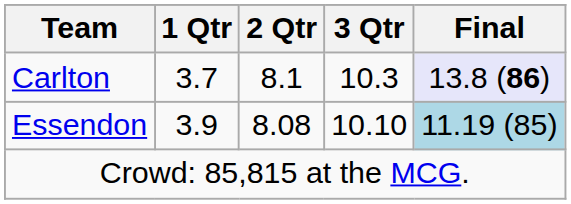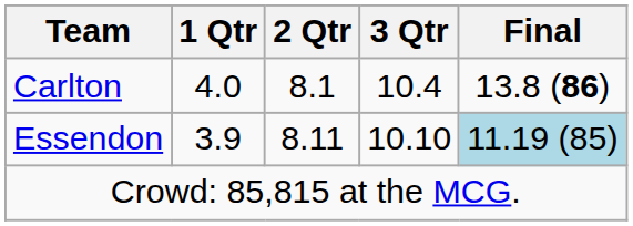 <table class="wikitable">
 <tr>
 <th>Team</th>
 <th>1 Qtr</th>
 <th>2 Qtr</th>
 <th>3 Qtr</th>
 <th>Final</th>
 </tr>
 <tr>
 <td><a href='#'>Carlton</a></td>
-<td align=center>3.7</td>
+<td align=center>4.0</td>
 <td align=center>8.1</td>
-<td align=center>10.3</td>
-<td align=center style="background: lavender;">13.8 (<strong>86</strong>)</td>
+<td align=center>10.4</td>
+<td align=center>13.8 (<strong>86</strong>)</td>
 </tr>
 <tr>
 <td><a href='#'>Essendon</a></td>
 <td align=center>3.9</td>
-<td align=center>8.08</td>
+<td align=center>8.11</td>
 <td align=center>10.10</td>
 <td align=center style="background: lightblue;">11.19 (85)</td>
 </tr>
 <tr>
 <td colspan="5" align="center">Crowd: 85,815 at the <a href='#'>MCG</a>.</td>
 </tr>
 </table>
